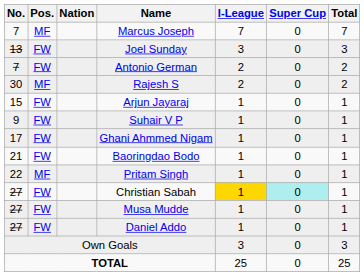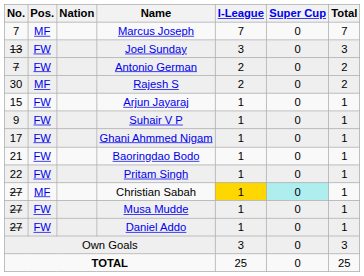 <table class="wikitable sortable" style="font-size: 95%; text-align: center;">
 <tr>
 <th>No.</th>
 <th>Pos.</th>
 <th>Nation</th>
 <th>Name</th>
 <th><a href='#'>I-League</a></th>
 <th><a href='#'>Super Cup</a></th>
 <th>Total</th>
 </tr>
 <tr>
 <td>7</td>
 <td><a href='#'>MF</a></td>
 <td></td>
 <td><a href='#'>Marcus Joseph</a></td>
 <td>7</td>
 <td>0</td>
 <td>7</td>
 </tr>
 <tr bgcolor="#efefef">
 <td><s>13</s></td>
 <td><a href='#'>FW</a></td>
 <td></td>
 <td><a href='#'>Joel Sunday</a></td>
 <td>3</td>
 <td>0</td>
 <td>3</td>
 </tr>
 <tr bgcolor="#efefef">
 <td><s>7</s></td>
 <td><a href='#'>FW</a></td>
 <td></td>
 <td><a href='#'>Antonio German</a></td>
 <td>2</td>
 <td>0</td>
 <td>2</td>
 </tr>
 <tr bgcolor="#efefef">
 <td>30</td>
 <td><a href='#'>MF</a></td>
 <td></td>
 <td><a href='#'>Rajesh S</a></td>
 <td>2</td>
 <td>0</td>
 <td>2</td>
 </tr>
 <tr>
 <td>15</td>
 <td><a href='#'>FW</a></td>
 <td></td>
 <td><a href='#'>Arjun Jayaraj</a></td>
 <td>1</td>
 <td>0</td>
 <td>1</td>
 </tr>
 <tr bgcolor="#efefef">
 <td>9</td>
 <td><a href='#'>FW</a></td>
 <td></td>
 <td><a href='#'>Suhair V P</a></td>
 <td>1</td>
 <td>0</td>
 <td>1</td>
 </tr>
 <tr bgcolor="#efefef">
 <td>17</td>
 <td><a href='#'>FW</a></td>
 <td></td>
 <td><a href='#'>Ghani Ahmmed Nigam </a></td>
 <td>1</td>
 <td>0</td>
 <td>1</td>
 </tr>
 <tr>
 <td>21</td>
 <td><a href='#'>FW</a></td>
 <td></td>
 <td><a href='#'>Baoringdao Bodo</a></td>
 <td>1</td>
 <td>0</td>
 <td>1</td>
 </tr>
 <tr bgcolor="#efefef">
 <td>22</td>
-<td><a href='#'>MF</a></td>
+<td><a href='#'>FW</a></td>
 <td></td>
 <td><a href='#'>Pritam Singh</a></td>
 <td>1</td>
 <td>0</td>
 <td>1</td>
 </tr>
 <tr>
 <td><s>27</s></td>
-<td><a href='#'>FW</a></td>
+<td><a href='#'>MF</a></td>
 <td></td>
 <td>Christian Sabah</td>
 <td style="background: gold;">1</td>
 <td style="background: paleturquoise;">0</td>
 <td>1</td>
 </tr>
 <tr bgcolor="#efefef">
 <td><s>27</s></td>
 <td><a href='#'>FW</a></td>
 <td></td>
 <td><a href='#'>Musa Mudde</a></td>
 <td>1</td>
 <td>0</td>
 <td>1</td>
 </tr>
 <tr bgcolor="#efefef">
 <td><s>27</s></td>
 <td><a href='#'>FW</a></td>
 <td></td>
 <td><a href='#'>Daniel Addo</a></td>
 <td>1</td>
 <td>0</td>
 <td>1</td>
 </tr>
 <tr bgcolor="#efefef">
 <td colspan="4">Own Goals</td>
 <td>3</td>
 <td>0</td>
 <td>3</td>
 </tr>
 <tr class="sortbottom">
 <td colspan=4><strong>TOTAL</strong></td>
 <td>25</td>
 <td>0</td>
 <td>25</td>
 </tr>
 </table>
